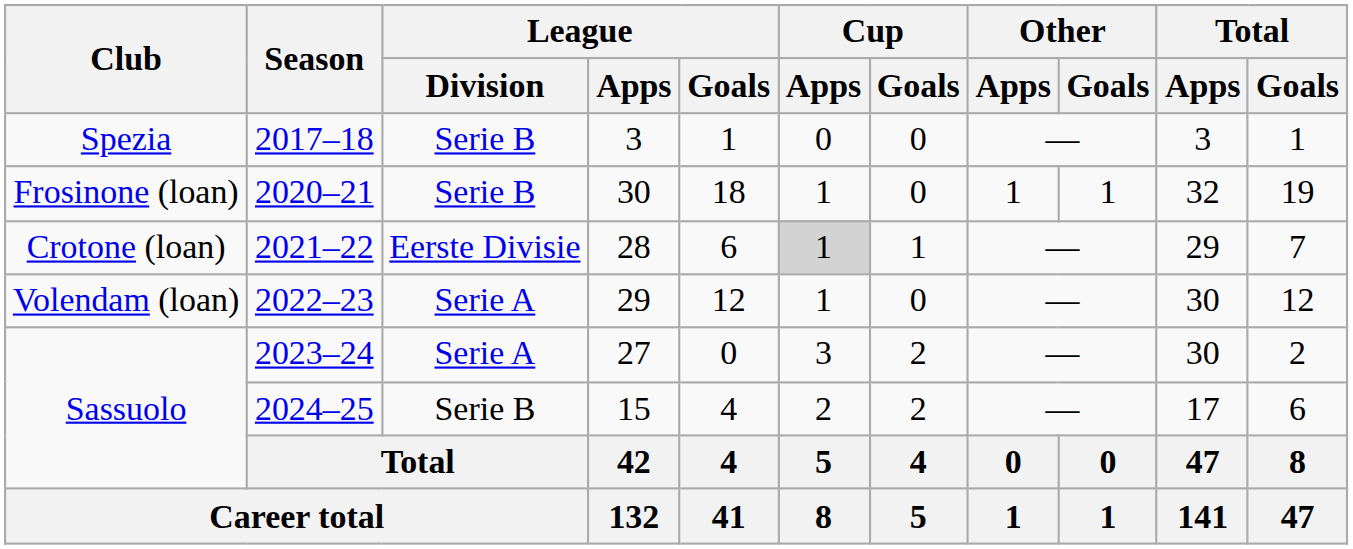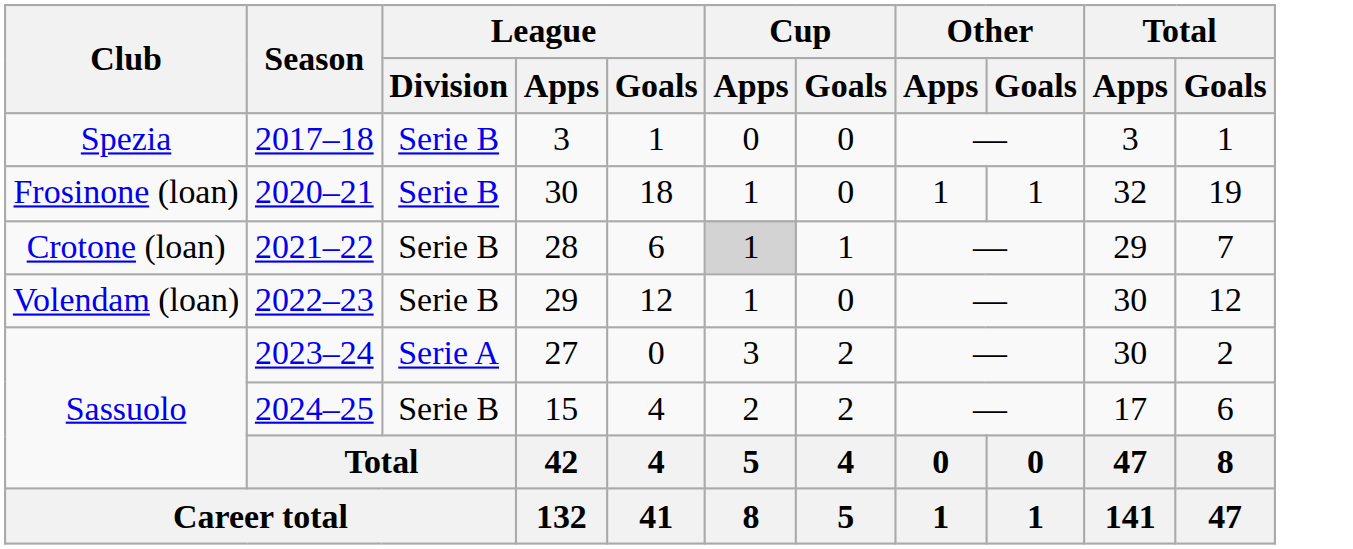 <table class="wikitable" style="text-align: center">
 <tr>
 <th rowspan="2">Club</th>
 <th rowspan="2">Season</th>
 <th colspan="3">League</th>
 <th colspan="2">Cup</th>
 <th colspan="2">Other</th>
 <th colspan="2">Total</th>
 </tr>
 <tr>
 <th>Division</th>
 <th>Apps</th>
 <th>Goals</th>
 <th>Apps</th>
 <th>Goals</th>
 <th>Apps</th>
 <th>Goals</th>
 <th>Apps</th>
 <th>Goals</th>
 </tr>
 <tr>
 <td><a href='#'>Spezia</a></td>
 <td><a href='#'>2017–18</a></td>
 <td><a href='#'>Serie B</a></td>
 <td>3</td>
 <td>1</td>
 <td>0</td>
 <td>0</td>
 <td colspan="2">—</td>
 <td>3</td>
 <td>1</td>
 </tr>
 <tr>
 <td><a href='#'>Frosinone</a> (loan)</td>
 <td><a href='#'>2020–21</a></td>
 <td><a href='#'>Serie B</a></td>
 <td>30</td>
 <td>18</td>
 <td>1</td>
 <td>0</td>
 <td>1</td>
 <td>1</td>
 <td>32</td>
 <td>19</td>
 </tr>
 <tr>
 <td><a href='#'>Crotone</a> (loan)</td>
 <td><a href='#'>2021–22</a></td>
-<td><a href='#'>Eerste Divisie</a></td>
+<td>Serie B</td>
 <td>28</td>
 <td>6</td>
 <td style="background: lightgrey;">1</td>
 <td>1</td>
 <td colspan="2">—</td>
 <td>29</td>
 <td>7</td>
 </tr>
 <tr>
 <td><a href='#'>Volendam</a> (loan)</td>
 <td><a href='#'>2022–23</a></td>
-<td><a href='#'>Serie A</a></td>
+<td>Serie B</td>
 <td>29</td>
 <td>12</td>
 <td>1</td>
 <td>0</td>
 <td colspan="2">—</td>
 <td>30</td>
 <td>12</td>
 </tr>
 <tr>
 <td rowspan="3"><a href='#'>Sassuolo</a></td>
 <td><a href='#'>2023–24</a></td>
 <td><a href='#'>Serie A</a></td>
 <td>27</td>
 <td>0</td>
 <td>3</td>
 <td>2</td>
 <td colspan="2">—</td>
 <td>30</td>
 <td>2</td>
 </tr>
 <tr>
 <td><a href='#'>2024–25</a></td>
 <td>Serie B</td>
 <td>15</td>
 <td>4</td>
 <td>2</td>
 <td>2</td>
 <td colspan="2">—</td>
 <td>17</td>
 <td>6</td>
 </tr>
 <tr>
 <th colspan="2">Total</th>
 <th>42</th>
 <th>4</th>
 <th>5</th>
 <th>4</th>
 <th>0</th>
 <th>0</th>
 <th>47</th>
 <th>8</th>
 </tr>
 <tr>
 <th colspan="3">Career total</th>
 <th>132</th>
 <th>41</th>
 <th>8</th>
 <th>5</th>
 <th>1</th>
 <th>1</th>
 <th>141</th>
 <th>47</th>
 </tr>
 </table>
